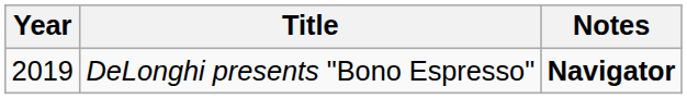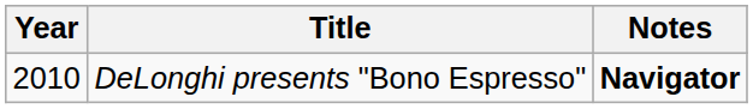 <table class="wikitable">
 <tr>
 <th>Year</th>
 <th>Title</th>
 <th>Notes</th>
 </tr>
 <tr>
-<td>2019</td>
+<td>2010</td>
 <td><em>DeLonghi presents</em> "Bono Espresso"</td>
 <td><strong>Navigator</strong></td>
 </tr>
 </table>
